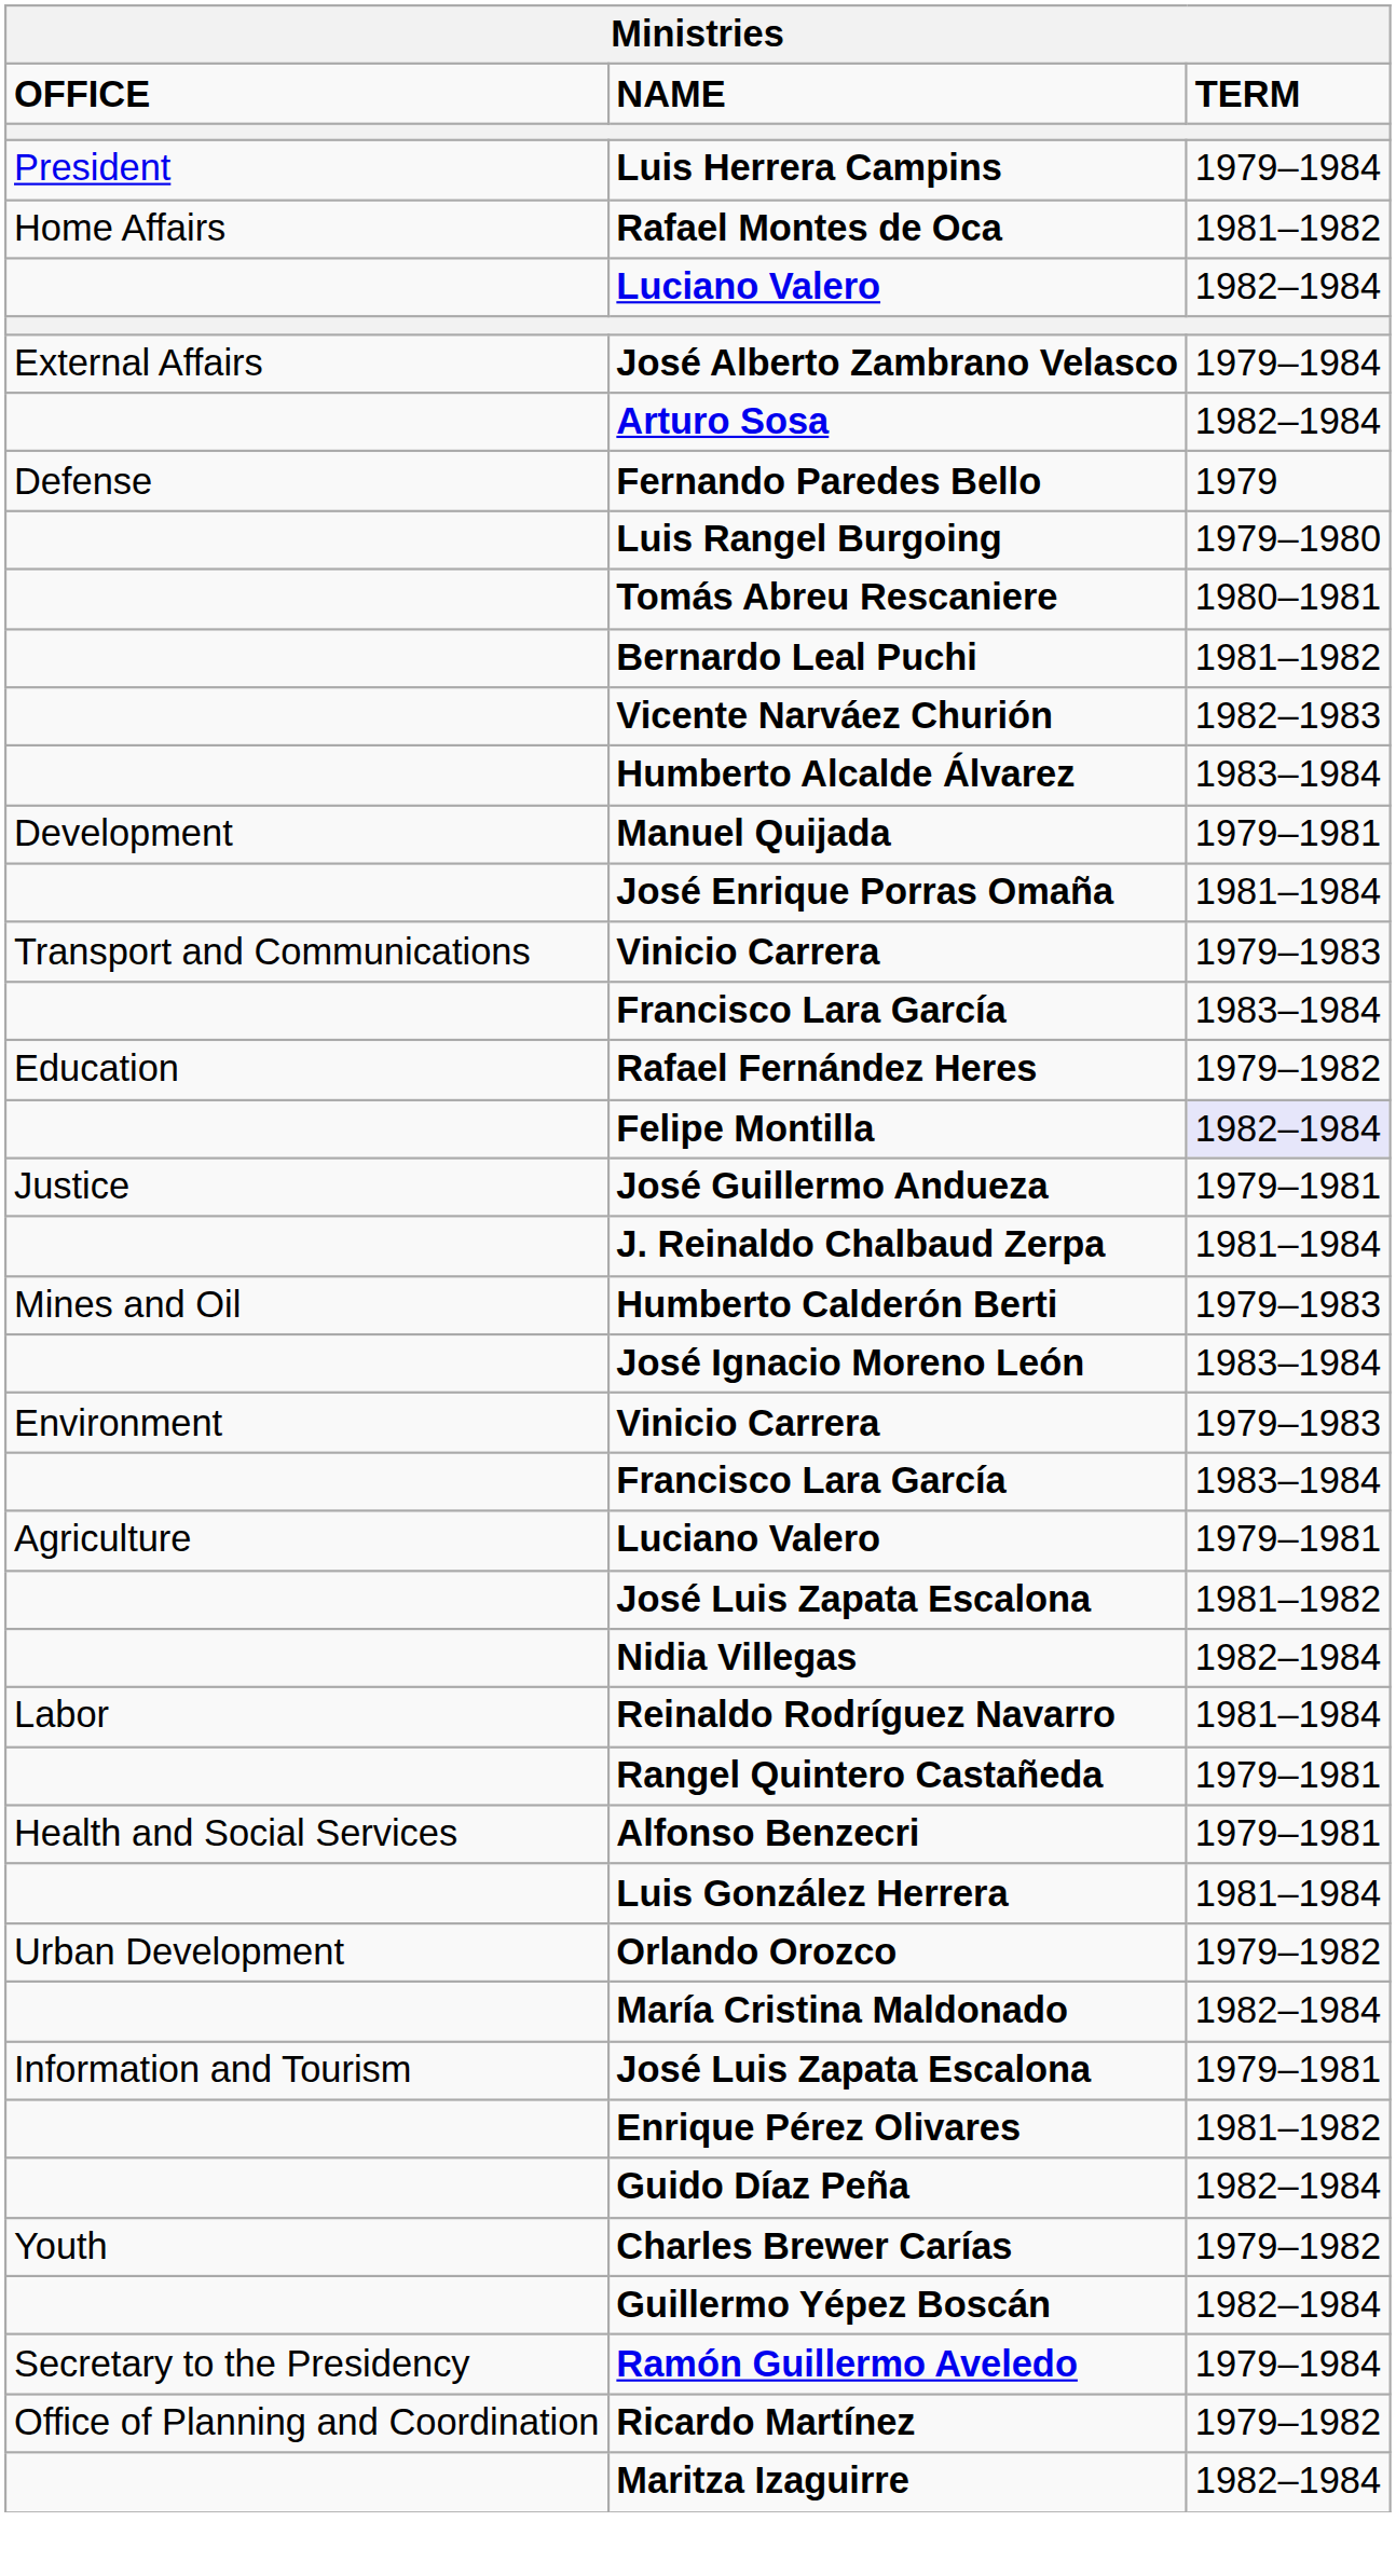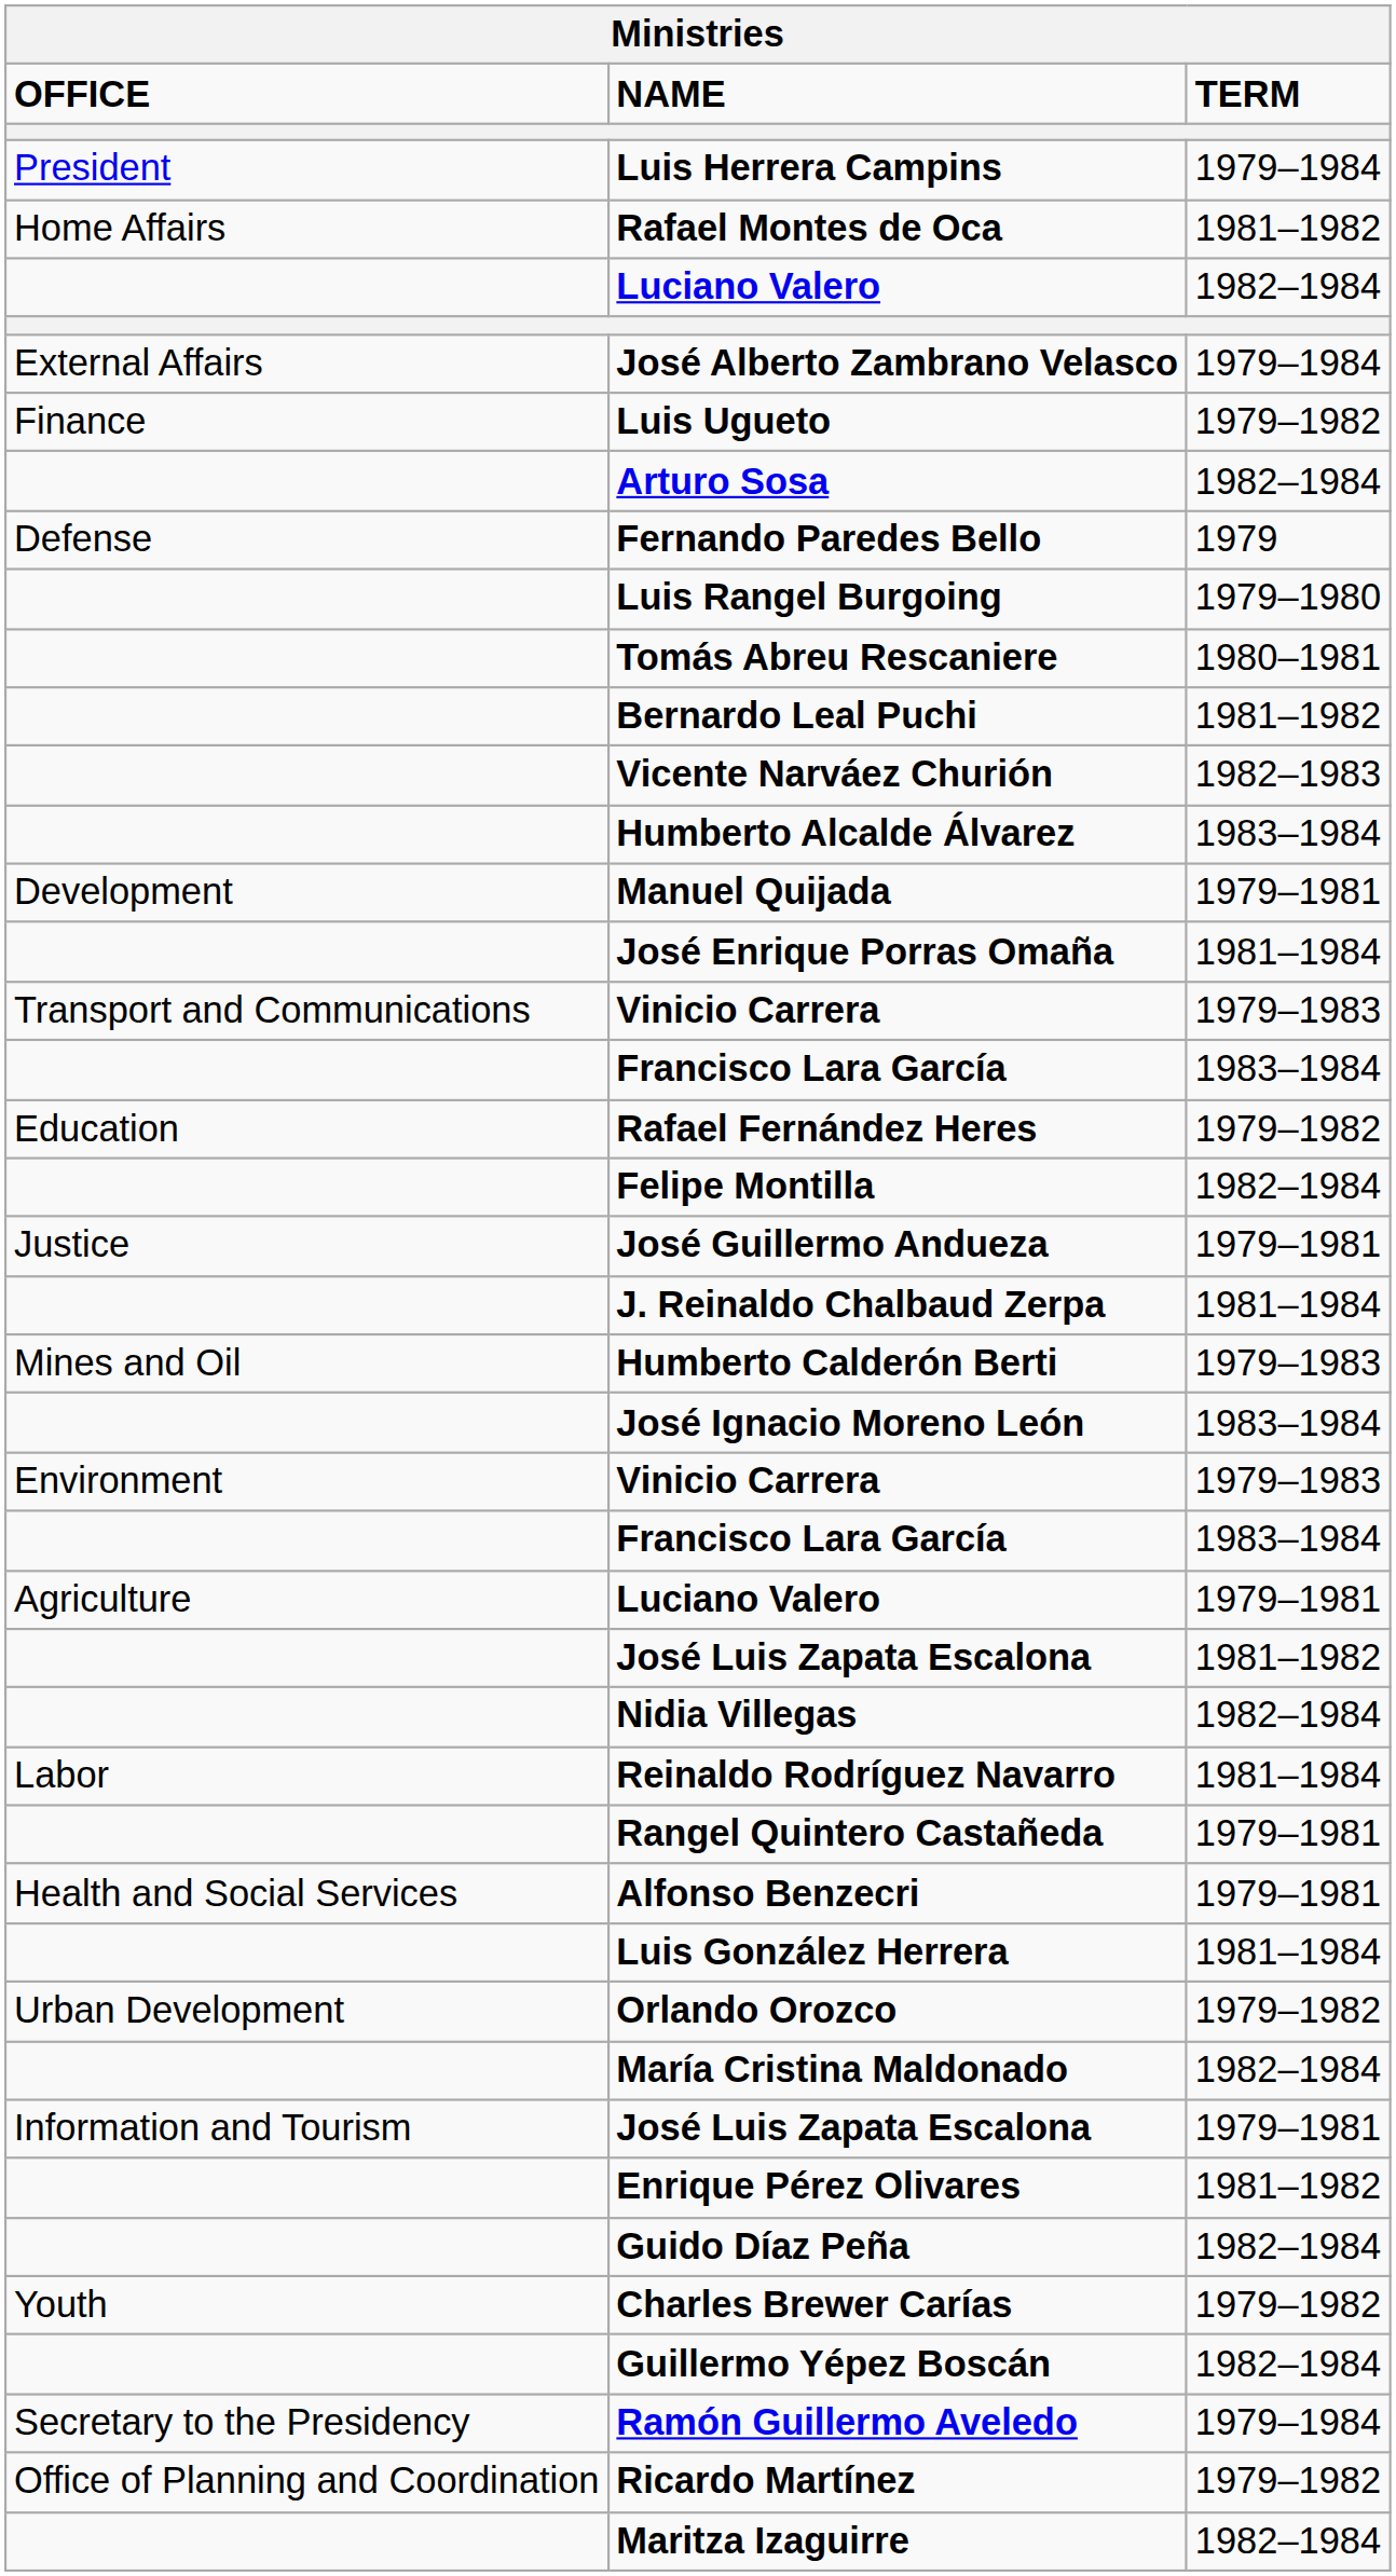 <table class="wikitable">
 <tr>
 <th bgcolor="#dcdcdc" colspan=3>Ministries </th>
 </tr>
 <tr>
 <td align="left"><strong>OFFICE</strong></td>
 <td align="left"><strong>NAME</strong></td>
 <td align="left"><strong>TERM</strong></td>
 </tr>
 <tr>
 <th bgcolor="black" colspan=3></th>
 </tr>
 <tr>
 <td align="left"><a href='#'>President</a></td>
 <td align="left"><strong>Luis Herrera Campins</strong></td>
 <td align="left">1979–1984</td>
 </tr>
 <tr>
 <td align="left">Home Affairs</td>
 <td align="left"><strong>Rafael Montes de Oca</strong></td>
 <td align="left">1981–1982</td>
 </tr>
 <tr>
 <td align="left"> </td>
 <td align="left"><strong><a href='#'>Luciano Valero</a></strong></td>
 <td align="left">1982–1984</td>
 </tr>
 <tr>
 <th bgcolor="black" colspan=3></th>
 </tr>
 <tr>
 <td align="left">External Affairs</td>
 <td align="left"><strong>José Alberto Zambrano Velasco</strong></td>
 <td align="left">1979–1984</td>
+</tr>
+<tr>
+<td align="left">Finance</td>
+<td align="left"><strong>Luis Ugueto</strong></td>
+<td align="left">1979–1982</td>
 </tr>
 <tr>
 <td align="left"> </td>
 <td align="left"><strong><a href='#'>Arturo Sosa</a></strong></td>
 <td align="left">1982–1984</td>
 </tr>
 <tr>
 <td align="left">Defense</td>
 <td align="left"><strong>Fernando Paredes Bello</strong></td>
 <td align="left">1979</td>
 </tr>
 <tr>
 <td align="left"> </td>
 <td align="left"><strong>Luis Rangel Burgoing</strong></td>
 <td align="left">1979–1980</td>
 </tr>
 <tr>
 <td align="left"> </td>
 <td align="left"><strong>Tomás Abreu Rescaniere</strong></td>
 <td align="left">1980–1981</td>
 </tr>
 <tr>
 <td align="left"> </td>
 <td align="left"><strong>Bernardo Leal Puchi</strong></td>
 <td align="left">1981–1982</td>
 </tr>
 <tr>
 <td align="left"> </td>
 <td align="left"><strong>Vicente Narváez Churión</strong></td>
 <td align="left">1982–1983</td>
 </tr>
 <tr>
 <td align="left"> </td>
 <td align="left"><strong>Humberto Alcalde Álvarez</strong></td>
 <td align="left">1983–1984</td>
 </tr>
 <tr>
 <td align="left">Development</td>
 <td align="left"><strong>Manuel Quijada</strong></td>
 <td align="left">1979–1981</td>
 </tr>
 <tr>
 <td align="left"> </td>
 <td align="left"><strong>José Enrique Porras Omaña</strong></td>
 <td align="left">1981–1984</td>
 </tr>
 <tr>
 <td align="left">Transport and Communications</td>
 <td align="left"><strong>Vinicio Carrera</strong></td>
 <td align="left">1979–1983</td>
 </tr>
 <tr>
 <td align="left"> </td>
 <td align="left"><strong>Francisco Lara García</strong></td>
 <td align="left">1983–1984</td>
 </tr>
 <tr>
 <td align="left">Education</td>
 <td align="left"><strong>Rafael Fernández Heres</strong></td>
 <td align="left">1979–1982</td>
 </tr>
 <tr>
 <td align="left"> </td>
 <td align="left"><strong>Felipe Montilla</strong></td>
-<td align="left" style="background: lavender;">1982–1984</td>
+<td align="left">1982–1984</td>
 </tr>
 <tr>
 <td align="left">Justice</td>
 <td align="left"><strong>José Guillermo Andueza</strong></td>
 <td align="left">1979–1981</td>
 </tr>
 <tr>
 <td align="left"> </td>
 <td align="left"><strong>J. Reinaldo Chalbaud Zerpa</strong></td>
 <td align="left">1981–1984</td>
 </tr>
 <tr>
 <td align="left">Mines and Oil</td>
 <td align="left"><strong>Humberto Calderón Berti</strong></td>
 <td align="left">1979–1983</td>
 </tr>
 <tr>
 <td align="left"> </td>
 <td align="left"><strong>José Ignacio Moreno León</strong></td>
 <td align="left">1983–1984</td>
 </tr>
 <tr>
 <td align="left">Environment</td>
 <td align="left"><strong>Vinicio Carrera</strong></td>
 <td align="left">1979–1983</td>
 </tr>
 <tr>
 <td align="left"> </td>
 <td align="left"><strong>Francisco Lara García</strong></td>
 <td align="left">1983–1984</td>
 </tr>
 <tr>
 <td align="left">Agriculture</td>
 <td align="left"><strong>Luciano Valero</strong></td>
 <td align="left">1979–1981</td>
 </tr>
 <tr>
 <td align="left"> </td>
 <td align="left"><strong>José Luis Zapata Escalona</strong></td>
 <td align="left">1981–1982</td>
 </tr>
 <tr>
 <td align="left"> </td>
 <td align="left"><strong>Nidia Villegas</strong></td>
 <td align="left">1982–1984</td>
 </tr>
 <tr>
 <td align="left">Labor</td>
 <td align="left"><strong>Reinaldo Rodríguez Navarro</strong></td>
 <td align="left">1981–1984</td>
 </tr>
 <tr>
 <td align="left"> </td>
 <td align="left"><strong>Rangel Quintero Castañeda</strong></td>
 <td align="left">1979–1981</td>
 </tr>
 <tr>
 <td align="left">Health and Social Services</td>
 <td align="left"><strong>Alfonso Benzecri</strong></td>
 <td align="left">1979–1981</td>
 </tr>
 <tr>
 <td align="left"> </td>
 <td align="left"><strong>Luis González Herrera</strong></td>
 <td align="left">1981–1984</td>
 </tr>
 <tr>
 <td align="left">Urban Development</td>
 <td align="left"><strong>Orlando Orozco</strong></td>
 <td align="left">1979–1982</td>
 </tr>
 <tr>
 <td align="left"> </td>
 <td align="left"><strong>María Cristina Maldonado</strong></td>
 <td align="left">1982–1984</td>
 </tr>
 <tr>
 <td align="left">Information and Tourism</td>
 <td align="left"><strong>José Luis Zapata Escalona</strong></td>
 <td align="left">1979–1981</td>
 </tr>
 <tr>
 <td align="left"> </td>
 <td align="left"><strong>Enrique Pérez Olivares</strong></td>
 <td align="left">1981–1982</td>
 </tr>
 <tr>
 <td align="left"> </td>
 <td align="left"><strong>Guido Díaz Peña</strong></td>
 <td align="left">1982–1984</td>
 </tr>
 <tr>
 <td align="left">Youth</td>
 <td align="left"><strong>Charles Brewer Carías</strong></td>
 <td align="left">1979–1982</td>
 </tr>
 <tr>
 <td align="left"> </td>
 <td align="left"><strong>Guillermo Yépez Boscán</strong></td>
 <td align="left">1982–1984</td>
 </tr>
 <tr>
 <td align="left">Secretary to the Presidency</td>
 <td align="left"><strong><a href='#'>Ramón Guillermo Aveledo</a></strong></td>
 <td align="left">1979–1984</td>
 </tr>
 <tr>
 <td align="left">Office of Planning and Coordination</td>
 <td align="left"><strong>Ricardo Martínez</strong></td>
 <td align="left">1979–1982</td>
 </tr>
 <tr>
 <td align="left"> </td>
 <td align="left"><strong>Maritza Izaguirre</strong></td>
 <td align="left">1982–1984</td>
 </tr>
 </table>
